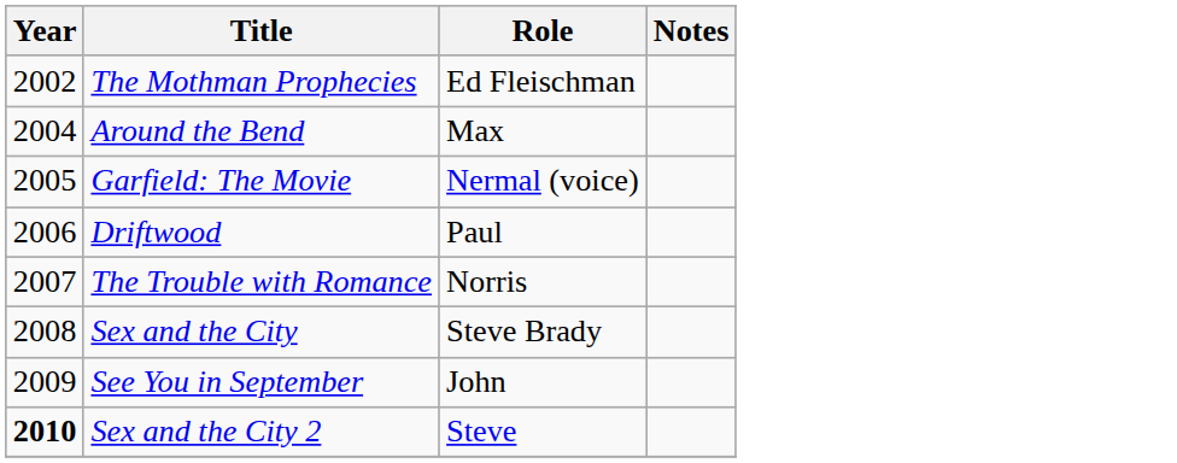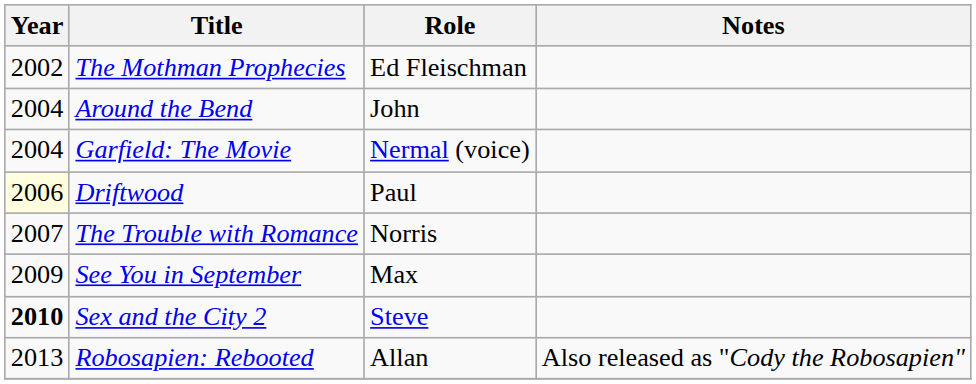 <table class="wikitable sortable">
 <tr>
 <th>Year</th>
 <th>Title</th>
 <th>Role</th>
 <th>Notes</th>
 </tr>
 <tr>
 <td>2002</td>
 <td><a href='#'><em>The Mothman Prophecies</em></a></td>
 <td>Ed Fleischman</td>
 <td></td>
 </tr>
 <tr>
 <td>2004</td>
 <td><em><a href='#'>Around the Bend</a></em></td>
-<td>Max</td>
+<td>John</td>
 <td></td>
 </tr>
 <tr>
-<td>2005</td>
+<td>2004</td>
 <td><em><a href='#'>Garfield: The Movie</a></em></td>
 <td><a href='#'>Nermal</a> (voice)</td>
 <td></td>
 </tr>
 <tr>
-<td>2006</td>
+<td style="background: lightyellow;">2006</td>
 <td><a href='#'><em>Driftwood</em></a></td>
 <td>Paul</td>
 <td></td>
 </tr>
 <tr>
 <td>2007</td>
 <td><em><a href='#'>The Trouble with Romance</a></em></td>
 <td>Norris</td>
 <td></td>
 </tr>
 <tr>
-<td>2008</td>
-<td><em><a href='#'>Sex and the City</a></em></td>
-<td>Steve Brady</td>
-<td></td>
-</tr>
-<tr>
 <td>2009</td>
 <td><a href='#'><em>See You in September</em></a></td>
-<td>John</td>
+<td>Max</td>
 <td></td>
 </tr>
 <tr>
 <td><strong>2010</strong></td>
 <td><em><a href='#'>Sex and the City 2</a></em></td>
 <td><a href='#'>Steve</a></td>
 <td></td>
 </tr>
 <tr>
+<td>2013</td>
+<td><em><a href='#'>Robosapien: Rebooted</a></em></td>
+<td>Allan</td>
+<td>Also released as "<em>Cody the Robosapien"</em></td>
+</tr>
+<tr>
 </tr>
 </table>
